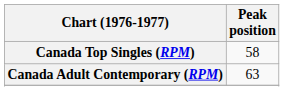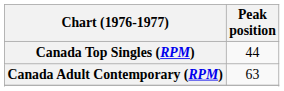 <table class="wikitable sortable plainrowheaders" style="text-align:center">
 <tr>
 <th scope="col">Chart (1976-1977)</th>
 <th scope="col">Peak<br>position</th>
 </tr>
 <tr>
 <th scope="row">Canada Top Singles (<em><a href='#'>RPM</a></em>)</th>
-<td align="center">58</td>
+<td align="center">44</td>
 </tr>
 <tr>
 <th scope="row">Canada Adult Contemporary (<em><a href='#'>RPM</a></em>)</th>
 <td align="center">63</td>
 </tr>
 <tr>
 </tr>
 <tr>
 </tr>
 <tr>
 </tr>
 <tr>
 </tr>
 </table>
